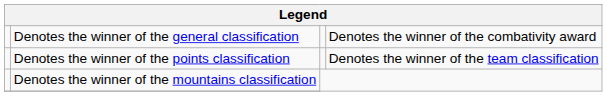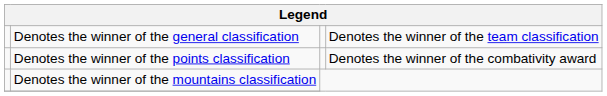 <table class="wikitable">
 <tr>
 <th scope="col" colspan="4">Legend</th>
 </tr>
 <tr>
 <td></td>
 <td>Denotes the winner of the <a href='#'>general classification</a></td>
 <td></td>
-<td>Denotes the winner of the combativity award</td>
+<td>Denotes the winner of the <a href='#'>team classification</a></td>
 </tr>
 <tr>
 <td></td>
 <td>Denotes the winner of the <a href='#'>points classification</a></td>
 <td></td>
-<td>Denotes the winner of the <a href='#'>team classification</a></td>
+<td>Denotes the winner of the combativity award</td>
 </tr>
 <tr>
 <td></td>
 <td>Denotes the winner of the <a href='#'>mountains classification</a></td>
 </tr>
 <tr>
 </tr>
 </table>
